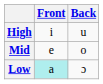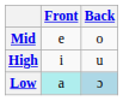 <table class="wikitable" style="text-align:center">
 <tr>
 <th></th>
 <th><a href='#'>Front</a></th>
 <th><a href='#'>Back</a></th>
 </tr>
 <tr>
+<th><a href='#'>Mid</a></th>
+<td>e</td>
+<td>o</td>
+</tr>
+<tr>
 <th><a href='#'>High</a></th>
 <td>i</td>
 <td>u</td>
 </tr>
 <tr>
-<th><a href='#'>Mid</a></th>
-<td>e</td>
-<td>o</td>
-</tr>
-<tr>
 <th><a href='#'>Low</a></th>
 <td style="background: paleturquoise;">a</td>
-<td>ɔ</td>
+<td style="background: lightblue;">ɔ</td>
 </tr>
 </table>
